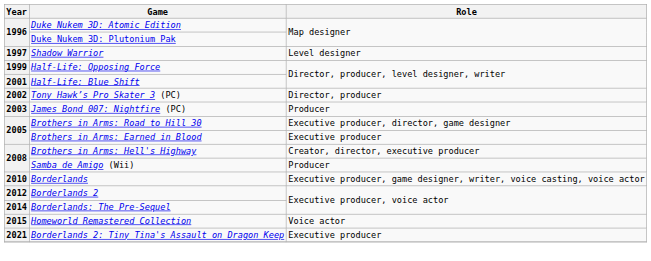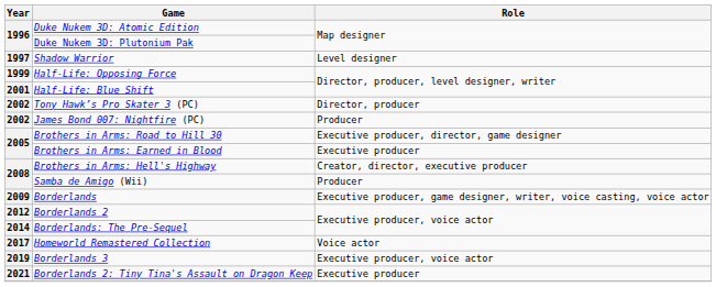 <table class="wikitable sortable">
 <tr>
 <th>Year</th>
 <th>Game</th>
 <th>Role</th>
 </tr>
 <tr>
 <th rowspan="2">1996</th>
 <td><em><a href='#'>Duke Nukem 3D: Atomic Edition</a></em></td>
 <td rowspan="2">Map designer</td>
 </tr>
 <tr>
 <td><a href='#'>Duke Nukem 3D: Plutonium Pak</a></td>
 </tr>
 <tr>
 <th>1997</th>
 <td><em><a href='#'>Shadow Warrior</a></em></td>
 <td>Level designer</td>
 </tr>
 <tr>
 <th>1999</th>
 <td><em><a href='#'>Half-Life: Opposing Force</a></em></td>
 <td rowspan="2">Director, producer, level designer, writer</td>
 </tr>
 <tr>
 <th>2001</th>
 <td><em><a href='#'>Half-Life: Blue Shift</a></em></td>
 </tr>
 <tr>
 <th>2002</th>
 <td><em><a href='#'>Tony Hawk’s Pro Skater 3</a></em> (PC)</td>
 <td>Director, producer</td>
 </tr>
 <tr>
-<th>2003</th>
+<th>2002</th>
 <td><em><a href='#'>James Bond 007: Nightfire</a></em> (PC)</td>
 <td>Producer</td>
 </tr>
 <tr>
 <th rowspan="2">2005</th>
 <td><em><a href='#'>Brothers in Arms: Road to Hill 30</a></em></td>
 <td>Executive producer, director, game designer</td>
 </tr>
 <tr>
 <td><a href='#'><em>Brothers in Arms: Earned in Blood</em></a></td>
 <td>Executive producer</td>
 </tr>
 <tr>
 <th rowspan="2">2008</th>
 <td><em><a href='#'>Brothers in Arms: Hell's Highway</a></em></td>
 <td>Creator, director, executive producer</td>
 </tr>
 <tr>
 <td><a href='#'><em>Samba de Amigo</em></a> (Wii)</td>
 <td>Producer</td>
 </tr>
 <tr>
-<th>2010</th>
+<th>2009</th>
 <td><em><a href='#'>Borderlands</a></em></td>
 <td>Executive producer, game designer, writer, voice casting, voice actor</td>
 </tr>
 <tr>
 <th>2012</th>
 <td><em><a href='#'>Borderlands 2</a></em></td>
 <td rowspan="2">Executive producer, voice actor</td>
 </tr>
 <tr>
 <th>2014</th>
 <td><em><a href='#'>Borderlands: The Pre-Sequel</a></em></td>
 </tr>
 <tr>
-<th>2015</th>
+<th>2017</th>
 <td><em><a href='#'>Homeworld Remastered Collection</a></em></td>
 <td>Voice actor</td>
+</tr>
+<tr>
+<th>2019</th>
+<td><em><a href='#'>Borderlands 3</a></em></td>
+<td>Executive producer, voice actor</td>
 </tr>
 <tr>
 <th>2021</th>
 <td><a href='#'><em>Borderlands 2: Tiny Tina's Assault on Dragon Keep</em></a></td>
 <td>Executive producer</td>
 </tr>
 <tr>
 </tr>
 </table>
